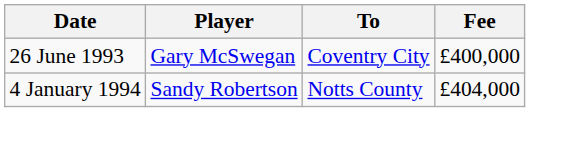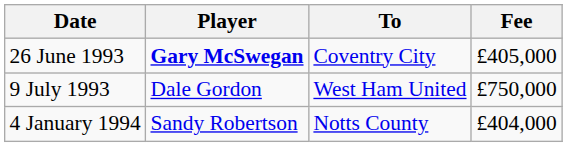 <table class="wikitable sortable">
 <tr>
 <th>Date</th>
 <th>Player</th>
 <th>To</th>
 <th>Fee</th>
 </tr>
 <tr>
 <td>26 June 1993</td>
-<td> <a href='#'>Gary McSwegan</a></td>
+<td><strong> <a href='#'>Gary McSwegan</a></strong></td>
 <td> <a href='#'>Coventry City</a></td>
-<td>£400,000</td>
+<td>£405,000</td>
+</tr>
+<tr>
+<td>9 July 1993</td>
+<td> <a href='#'>Dale Gordon</a></td>
+<td> <a href='#'>West Ham United</a></td>
+<td>£750,000</td>
 </tr>
 <tr>
 <td>4 January 1994</td>
 <td> <a href='#'>Sandy Robertson</a></td>
 <td> <a href='#'>Notts County</a></td>
 <td>£404,000</td>
 </tr>
 </table>
